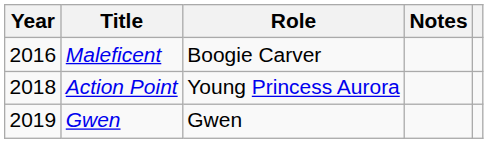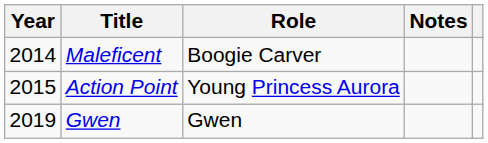 <table class="wikitable">
 <tr>
 <th>Year</th>
 <th>Title</th>
 <th>Role</th>
 <th>Notes</th>
 <th></th>
 </tr>
 <tr>
-<td>2016</td>
+<td>2014</td>
 <td><em><a href='#'>Maleficent</a></em></td>
 <td>Boogie Carver</td>
 <td></td>
 <td></td>
 </tr>
 <tr>
-<td>2018</td>
+<td>2015</td>
 <td><em><a href='#'>Action Point</a></em></td>
 <td>Young <a href='#'>Princess Aurora</a></td>
 <td></td>
 <td></td>
 </tr>
 <tr>
 <td>2019</td>
 <td><em><a href='#'>Gwen</a></em></td>
 <td>Gwen</td>
 <td></td>
 <td></td>
 </tr>
 </table>
